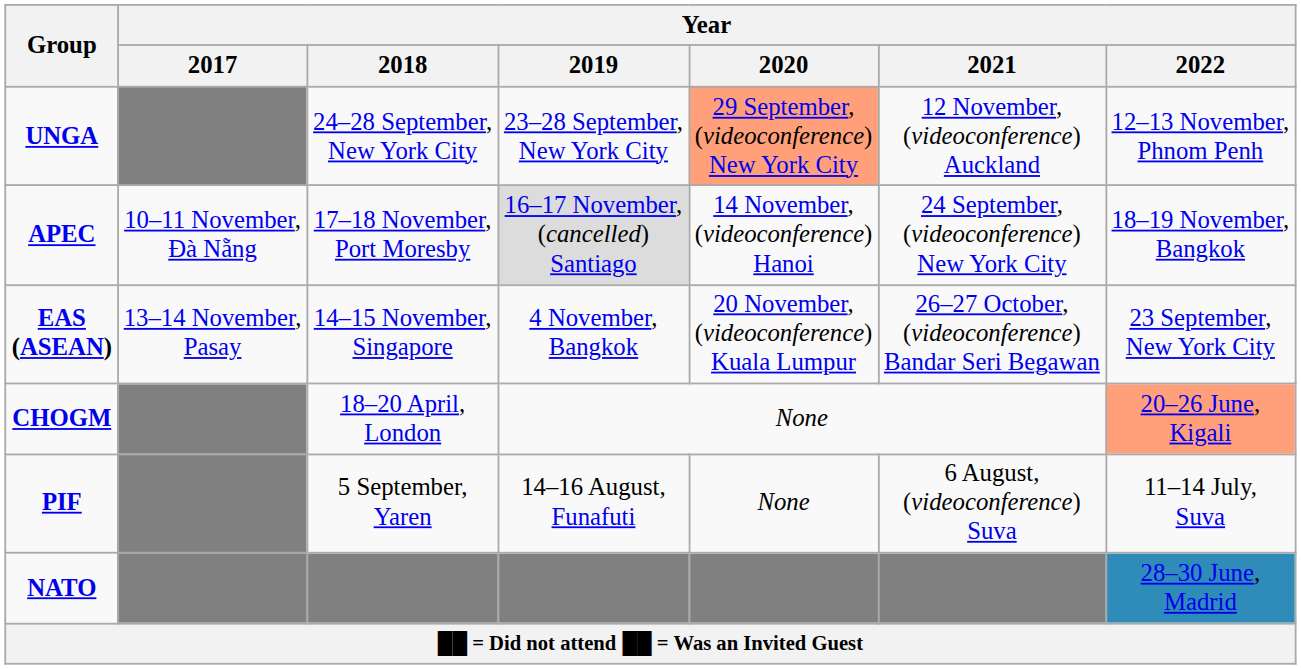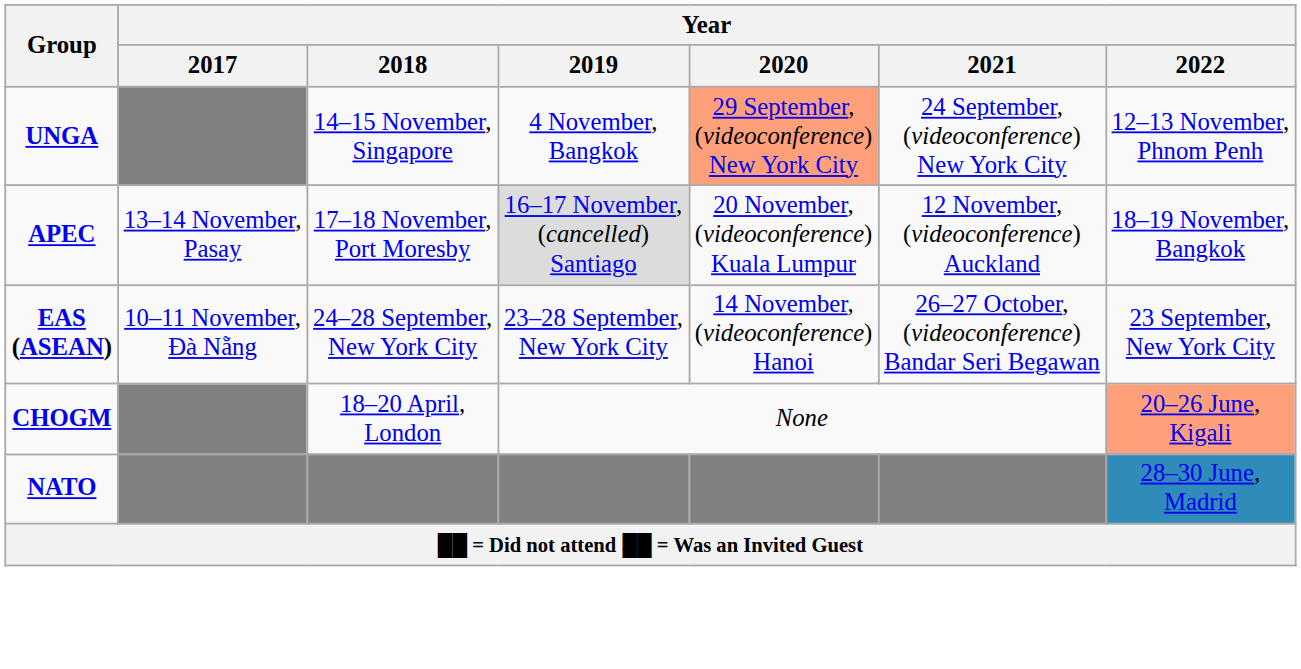 <table class="wikitable" style="margin:1em auto; font-size:85%; text-align:center;">
 <tr>
 <th rowspan="2">Group</th>
 <th colspan="6">Year</th>
 </tr>
 <tr>
 <th>2017</th>
 <th>2018</th>
 <th>2019</th>
 <th>2020</th>
 <th>2021</th>
 <th>2022</th>
 </tr>
 <tr>
 <td><strong><a href='#'>UNGA</a></strong></td>
 <td style="background:grey;"></td>
-<td><a href='#'>24–28 September</a>,<br> <a href='#'>New York City</a></td>
-<td><a href='#'>23–28 September</a>,<br> <a href='#'>New York City</a></td>
+<td><a href='#'>14–15 November</a>,<br> <a href='#'>Singapore</a></td>
+<td><a href='#'>4 November</a>,<br> <a href='#'>Bangkok</a></td>
 <td style="background:#ffa07a;"><a href='#'>29 September</a>,<br>(<em>videoconference</em>)<br> <a href='#'>New York City</a></td>
-<td><a href='#'>12 November</a>,<br>(<em>videoconference</em>)<br> <a href='#'>Auckland</a></td>
+<td><a href='#'>24 September</a>,<br>(<em>videoconference</em>)<br> <a href='#'>New York City</a></td>
 <td><a href='#'>12–13 November</a>,<br> <a href='#'>Phnom Penh</a></td>
 </tr>
 <tr>
 <td><strong><a href='#'>APEC</a></strong></td>
-<td><a href='#'>10–11 November</a>,<br> <a href='#'>Đà Nẵng</a></td>
+<td><a href='#'>13–14 November</a>,<br> <a href='#'>Pasay</a></td>
 <td><a href='#'>17–18 November</a>,<br> <a href='#'>Port Moresby</a></td>
 <td style="background:#dcdcdc;"><a href='#'>16–17 November</a>,<br>(<em>cancelled</em>)<br> <a href='#'>Santiago</a></td>
-<td><a href='#'>14 November</a>,<br>(<em>videoconference</em>)<br> <a href='#'>Hanoi</a></td>
-<td><a href='#'>24 September</a>,<br>(<em>videoconference</em>)<br> <a href='#'>New York City</a></td>
+<td><a href='#'>20 November</a>,<br>(<em>videoconference</em>)<br> <a href='#'>Kuala Lumpur</a></td>
+<td><a href='#'>12 November</a>,<br>(<em>videoconference</em>)<br> <a href='#'>Auckland</a></td>
 <td><a href='#'>18–19 November</a>,<br> <a href='#'>Bangkok</a></td>
 </tr>
 <tr>
 <td><strong><a href='#'>EAS</a><br>(<a href='#'>ASEAN</a>)</strong></td>
-<td><a href='#'>13–14 November</a>,<br> <a href='#'>Pasay</a></td>
-<td><a href='#'>14–15 November</a>,<br> <a href='#'>Singapore</a></td>
-<td><a href='#'>4 November</a>,<br> <a href='#'>Bangkok</a></td>
-<td><a href='#'>20 November</a>,<br>(<em>videoconference</em>)<br> <a href='#'>Kuala Lumpur</a></td>
+<td><a href='#'>10–11 November</a>,<br> <a href='#'>Đà Nẵng</a></td>
+<td><a href='#'>24–28 September</a>,<br> <a href='#'>New York City</a></td>
+<td><a href='#'>23–28 September</a>,<br> <a href='#'>New York City</a></td>
+<td><a href='#'>14 November</a>,<br>(<em>videoconference</em>)<br> <a href='#'>Hanoi</a></td>
 <td><a href='#'>26–27 October</a>,<br>(<em>videoconference</em>)<br> <a href='#'>Bandar Seri Begawan</a></td>
 <td><a href='#'>23 September</a>,<br> <a href='#'>New York City</a></td>
 </tr>
 <tr>
 <td><strong><a href='#'>CHOGM</a></strong></td>
 <td style="background:grey;"></td>
 <td><a href='#'>18–20 April</a>,<br> <a href='#'>London</a></td>
 <td colspan="3"><em>None</em></td>
 <td style="background:#ffa07a;"><a href='#'>20–26 June</a>,<br> <a href='#'>Kigali</a></td>
-</tr>
-<tr>
-<td><strong><a href='#'>PIF</a></strong></td>
-<td style="background:grey;"></td>
-<td>5 September,<br> <a href='#'>Yaren</a></td>
-<td>14–16 August,<br> <a href='#'>Funafuti</a></td>
-<td><em>None</em></td>
-<td>6 August,<br>(<em>videoconference</em>)<br> <a href='#'>Suva</a></td>
-<td>11–14 July,<br> <a href='#'>Suva</a></td>
 </tr>
 <tr>
 <td><strong><a href='#'>NATO</a></strong></td>
 <td style="background:grey;"></td>
 <td style="background:grey;"></td>
 <td style="background:grey;"></td>
 <td style="background:grey;"></td>
 <td style="background:grey;"></td>
 <td style="background:#2F8CB8;"><a href='#'>28–30 June</a>,<br> <a href='#'>Madrid</a></td>
 </tr>
 <tr>
 <th colspan="7"><small><span>██</span> = Did not attend</small> <small><span>██</span> = Was an Invited Guest</small></th>
 </tr>
 </table>
